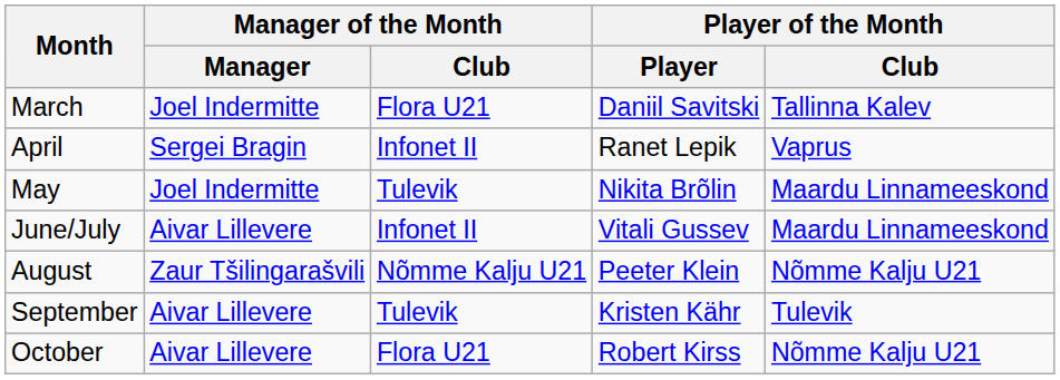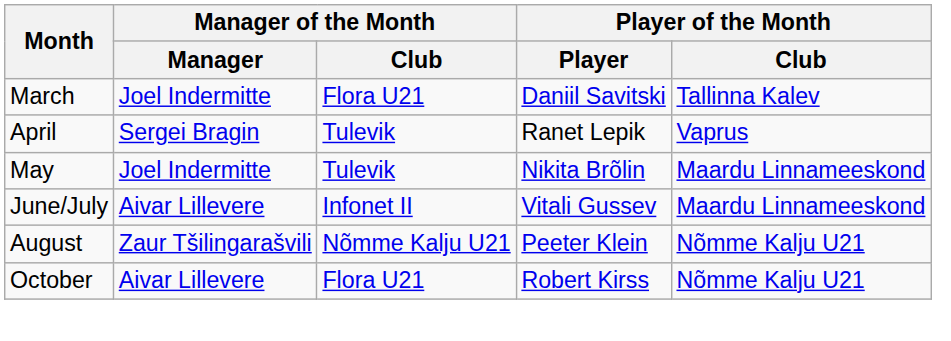 <table class="wikitable">
 <tr>
 <th rowspan="2">Month</th>
 <th colspan="2">Manager of the Month</th>
 <th colspan="2">Player of the Month</th>
 </tr>
 <tr>
 <th>Manager</th>
 <th>Club</th>
 <th>Player</th>
 <th>Club</th>
 </tr>
 <tr>
 <td>March</td>
 <td> <a href='#'>Joel Indermitte</a></td>
 <td><a href='#'>Flora U21</a></td>
 <td> <a href='#'>Daniil Savitski</a></td>
 <td><a href='#'>Tallinna Kalev</a></td>
 </tr>
 <tr>
 <td>April</td>
 <td> <a href='#'>Sergei Bragin</a></td>
-<td><a href='#'>Infonet II</a></td>
+<td><a href='#'>Tulevik</a></td>
 <td> Ranet Lepik</td>
 <td><a href='#'>Vaprus</a></td>
 </tr>
 <tr>
 <td>May</td>
 <td> <a href='#'>Joel Indermitte</a></td>
 <td><a href='#'>Tulevik</a></td>
 <td> <a href='#'>Nikita Brõlin</a></td>
 <td><a href='#'>Maardu Linnameeskond</a></td>
 </tr>
 <tr>
 <td>June/July</td>
 <td> <a href='#'>Aivar Lillevere</a></td>
 <td><a href='#'>Infonet II</a></td>
 <td> <a href='#'>Vitali Gussev</a></td>
 <td><a href='#'>Maardu Linnameeskond</a></td>
 </tr>
 <tr>
 <td>August</td>
 <td> <a href='#'>Zaur Tšilingarašvili</a></td>
 <td><a href='#'>Nõmme Kalju U21</a></td>
 <td> <a href='#'>Peeter Klein</a></td>
 <td><a href='#'>Nõmme Kalju U21</a></td>
 </tr>
 <tr>
-<td>September</td>
-<td> <a href='#'>Aivar Lillevere</a></td>
-<td><a href='#'>Tulevik</a></td>
-<td> <a href='#'>Kristen Kähr</a></td>
-<td><a href='#'>Tulevik</a></td>
-</tr>
-<tr>
 <td>October</td>
 <td> <a href='#'>Aivar Lillevere</a></td>
 <td><a href='#'>Flora U21</a></td>
 <td> <a href='#'>Robert Kirss</a></td>
 <td><a href='#'>Nõmme Kalju U21</a></td>
 </tr>
 </table>
